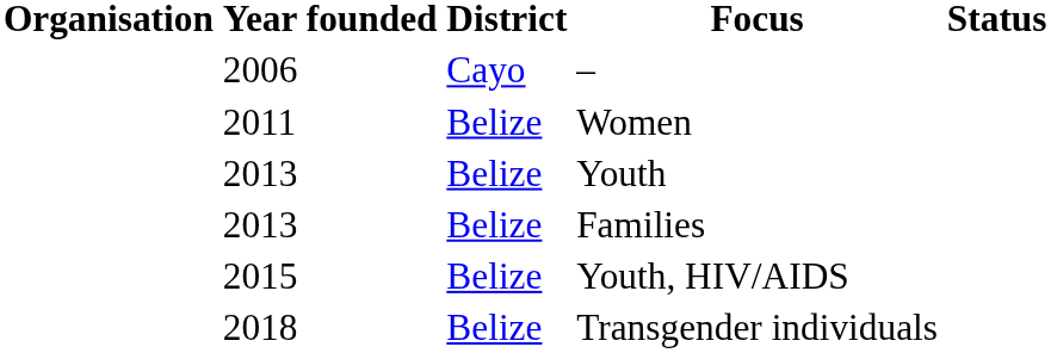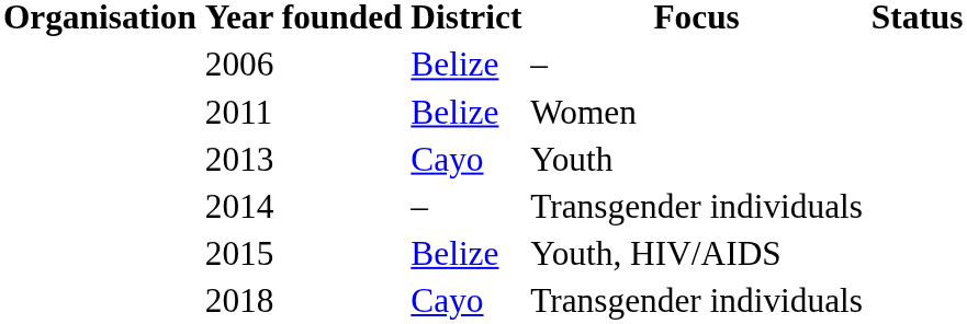 <table class="sortable">
 <tr>
 <th>Organisation</th>
 <th>Year founded</th>
 <th>District</th>
 <th>Focus</th>
 <th>Status</th>
 </tr>
 <tr>
 <td></td>
 <td>2006</td>
-<td><a href='#'>Cayo</a></td>
+<td><a href='#'>Belize</a></td>
 <td>–</td>
 <td></td>
 </tr>
 <tr>
 <td></td>
 <td>2011</td>
 <td><a href='#'>Belize</a></td>
 <td>Women</td>
 <td></td>
 </tr>
 <tr>
 <td></td>
 <td>2013</td>
-<td><a href='#'>Belize</a></td>
+<td><a href='#'>Cayo</a></td>
 <td>Youth</td>
 <td></td>
 </tr>
 <tr>
 <td></td>
-<td>2013</td>
-<td><a href='#'>Belize</a></td>
-<td>Families</td>
+<td>2014</td>
+<td>–</td>
+<td>Transgender individuals</td>
 <td></td>
 </tr>
 <tr>
 <td></td>
 <td>2015</td>
 <td><a href='#'>Belize</a></td>
 <td>Youth, HIV/AIDS</td>
 <td></td>
 </tr>
 <tr>
 <td></td>
 <td>2018</td>
-<td><a href='#'>Belize</a></td>
+<td><a href='#'>Cayo</a></td>
 <td>Transgender individuals</td>
 <td></td>
 </tr>
 </table>
